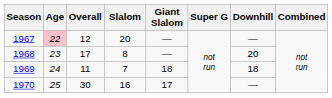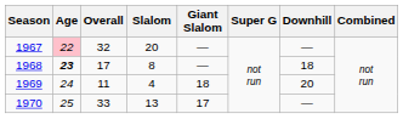 <table class="wikitable" style="text-align:center;">
 <tr>
 <th>Season</th>
 <th>Age</th>
 <th>Overall</th>
 <th> Slalom </th>
 <th>Giant<br> Slalom </th>
 <th>Super G</th>
 <th>Downhill</th>
 <th>Combined</th>
 </tr>
 <tr>
 <td><a href='#'>1967</a></td>
 <td style="background: pink;"><em>22</em></td>
-<td>12</td>
+<td>32</td>
 <td>20</td>
 <td>—</td>
 <td rowspan=4><small><em>not<br>run</em></small></td>
 <td>—</td>
 <td rowspan=4><small><em>not<br>run</em></small></td>
 </tr>
 <tr>
 <td><a href='#'>1968</a></td>
-<td><em>23</em></td>
+<td><strong><em>23</em></strong></td>
 <td>17</td>
 <td>8</td>
 <td>—</td>
-<td>20</td>
+<td>18</td>
 </tr>
 <tr>
 <td><a href='#'>1969</a></td>
 <td><em>24</em></td>
 <td>11</td>
-<td>7</td>
+<td>4</td>
 <td>18</td>
-<td>18</td>
+<td>20</td>
 </tr>
 <tr>
 <td><a href='#'>1970</a></td>
 <td><em>25</em></td>
-<td>30</td>
-<td>16</td>
+<td>33</td>
+<td>13</td>
 <td>17</td>
 <td>—</td>
 </tr>
 </table>
